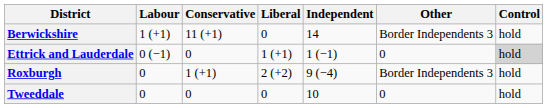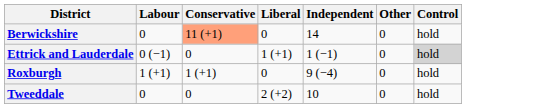 <table class="wikitable">
 <tr>
 <th scope="col">District</th>
 <th scope="col">Labour</th>
 <th scope="col">Conservative</th>
 <th scope="col">Liberal</th>
 <th scope="col">Independent</th>
 <th scope="col">Other</th>
 <th scope="col" colspan=2>Control<br></th>
 </tr>
 <tr>
 <th scope="row" style="text-align: left;"><a href='#'>Berwickshire</a></th>
-<td>1 (+1)</td>
-<td>11 (+1)</td>
+<td>0</td>
+<td style="background: lightsalmon;">11 (+1)</td>
 <td>0</td>
 <td>14</td>
-<td>Border Independents 3</td>
+<td>0</td>
 <td> hold</td>
 </tr>
 <tr>
 <th scope="row" style="text-align: left;"><a href='#'>Ettrick and Lauderdale</a></th>
 <td>0 (−1)</td>
 <td>0</td>
 <td>1 (+1)</td>
 <td>1 (−1)</td>
 <td>0</td>
 <td style="background: lightgrey;"> hold</td>
 </tr>
 <tr>
 <th scope="row" style="text-align: left;"><a href='#'>Roxburgh</a></th>
+<td>1 (+1)</td>
+<td>1 (+1)</td>
 <td>0</td>
-<td>1 (+1)</td>
-<td>2 (+2)</td>
 <td>9 (−4)</td>
-<td>Border Independents 3</td>
+<td>0</td>
 <td> hold</td>
 </tr>
 <tr>
 <th scope="row" style="text-align: left;"><a href='#'>Tweeddale</a></th>
 <td>0</td>
 <td>0</td>
-<td>0</td>
+<td>2 (+2)</td>
 <td>10</td>
 <td>0</td>
 <td> hold</td>
 </tr>
 </table>
